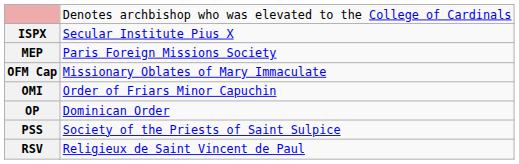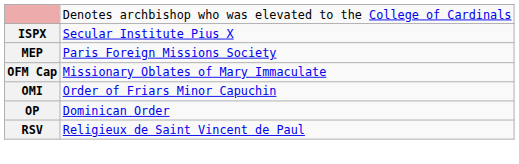 <table class="wikitable plainrowheaders">
 <tr>
 <th scope="row" style="text-align:center; background:#eeabab"></th>
 <td>Denotes archbishop who was elevated to the <a href='#'>College of Cardinals</a></td>
 </tr>
 <tr>
 <th scope="row" style="text-align:center">ISPX</th>
 <td><a href='#'>Secular Institute Pius X</a></td>
 </tr>
 <tr>
 <th scope="row" style="text-align:center">MEP</th>
 <td><a href='#'>Paris Foreign Missions Society</a></td>
 </tr>
 <tr>
 <th scope="row" style="text-align:center">OFM Cap</th>
 <td><a href='#'>Missionary Oblates of Mary Immaculate</a></td>
 </tr>
 <tr>
 <th scope="row" style="text-align:center">OMI</th>
 <td><a href='#'>Order of Friars Minor Capuchin</a></td>
 </tr>
 <tr>
 <th scope="row" style="text-align:center">OP</th>
 <td><a href='#'>Dominican Order</a></td>
 </tr>
 <tr>
-<th scope="row" style="text-align:center">PSS</th>
-<td><a href='#'>Society of the Priests of Saint Sulpice</a></td>
-</tr>
-<tr>
 <th scope="row" style="text-align:center">RSV</th>
 <td><a href='#'>Religieux de Saint Vincent de Paul</a></td>
 </tr>
 </table>
